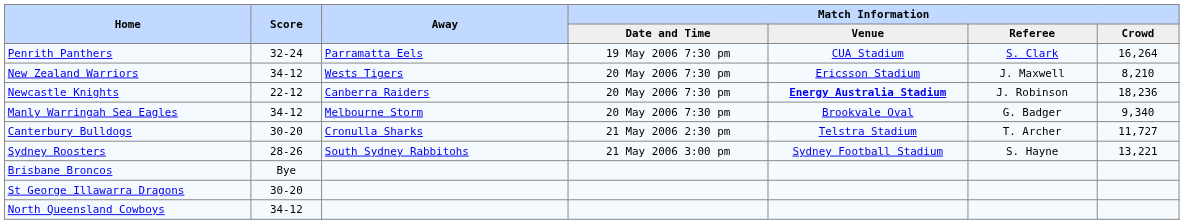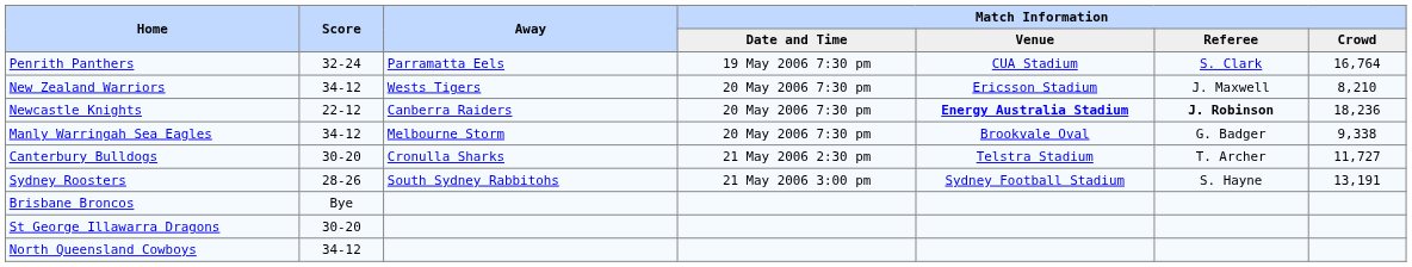 <table border=1 style="border-collapse:collapse; font-size:90%;" cellpadding=3 cellspacing=0 width=100%>
 <tr bgcolor=#C1D8FF>
 <th rowspan=2 width=21%>Home</th>
 <th rowspan=2 width=6%>Score</th>
 <th rowspan=2 width=21%>Away</th>
 <th colspan=6>Match Information</th>
 </tr>
 <tr bgcolor=#EFEFEF>
 <th width=17%>Date and Time</th>
 <th width=17%>Venue</th>
 <th width=11%>Referee</th>
 <th width=7%>Crowd</th>
 </tr>
 <tr align=center bgcolor=#F5FAFF>
 <td align=left> <a href='#'>Penrith Panthers</a></td>
 <td>32-24</td>
 <td align=left> <a href='#'>Parramatta Eels</a></td>
 <td>19 May 2006 7:30 pm</td>
 <td><a href='#'>CUA Stadium</a></td>
 <td><a href='#'>S. Clark</a></td>
-<td>16,264</td>
+<td>16,764</td>
 </tr>
 <tr align=center bgcolor=#F5FAFF>
 <td align=left> <a href='#'>New Zealand Warriors</a></td>
 <td>34-12</td>
 <td align=left> <a href='#'>Wests Tigers</a></td>
 <td>20 May 2006 7:30 pm</td>
 <td><a href='#'>Ericsson Stadium</a></td>
 <td>J. Maxwell</td>
 <td>8,210</td>
 </tr>
 <tr align=center bgcolor=#F5FAFF>
 <td align=left> <a href='#'>Newcastle Knights</a></td>
 <td>22-12</td>
 <td align=left> <a href='#'>Canberra Raiders</a></td>
 <td>20 May 2006 7:30 pm</td>
 <td><strong><a href='#'>Energy Australia Stadium</a></strong></td>
-<td>J. Robinson</td>
+<td><strong>J. Robinson</strong></td>
 <td>18,236</td>
 </tr>
 <tr align=center bgcolor=#F5FAFF>
 <td align=left> <a href='#'>Manly Warringah Sea Eagles</a></td>
 <td>34-12</td>
 <td align=left> <a href='#'>Melbourne Storm</a></td>
 <td>20 May 2006 7:30 pm</td>
 <td><a href='#'>Brookvale Oval</a></td>
 <td>G. Badger</td>
-<td>9,340</td>
+<td>9,338</td>
 </tr>
 <tr align=center bgcolor=#F5FAFF>
 <td align=left> <a href='#'>Canterbury Bulldogs</a></td>
 <td>30-20</td>
 <td align=left> <a href='#'>Cronulla Sharks</a></td>
 <td>21 May 2006 2:30 pm</td>
 <td><a href='#'>Telstra Stadium</a></td>
 <td>T. Archer</td>
 <td>11,727</td>
 </tr>
 <tr align=center bgcolor=#F5FAFF>
 <td align=left> <a href='#'>Sydney Roosters</a></td>
 <td>28-26</td>
 <td align=left> <a href='#'>South Sydney Rabbitohs</a></td>
 <td>21 May 2006 3:00 pm</td>
 <td><a href='#'>Sydney Football Stadium</a></td>
 <td>S. Hayne</td>
-<td>13,221</td>
+<td>13,191</td>
 </tr>
 <tr align=center bgcolor=#F5FAFF>
 <td align=left> <a href='#'>Brisbane Broncos</a></td>
 <td>Bye</td>
 <td></td>
 <td></td>
 <td></td>
 <td></td>
 <td></td>
 </tr>
 <tr align=center bgcolor=#F5FAFF>
 <td align=left> <a href='#'>St George Illawarra Dragons</a></td>
 <td>30-20</td>
 <td></td>
 <td></td>
 <td></td>
 <td></td>
 <td></td>
 </tr>
 <tr align=center bgcolor=#F5FAFF>
 <td align=left> <a href='#'>North Queensland Cowboys</a></td>
 <td>34-12</td>
 <td></td>
 <td></td>
 <td></td>
 <td></td>
 <td></td>
 </tr>
 </table>
